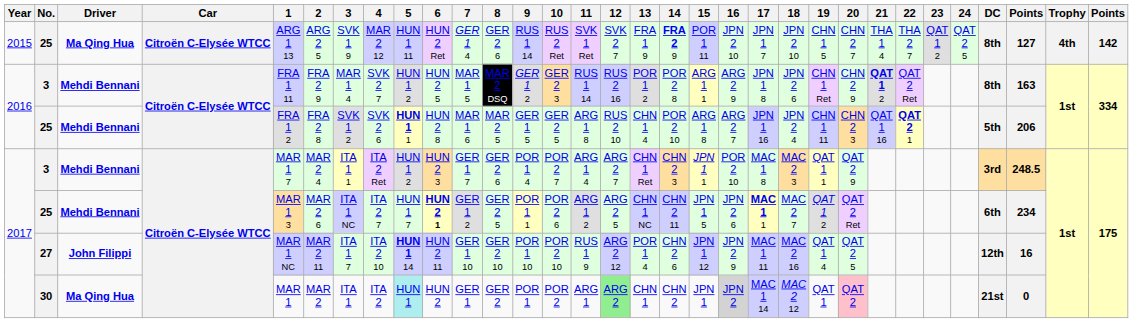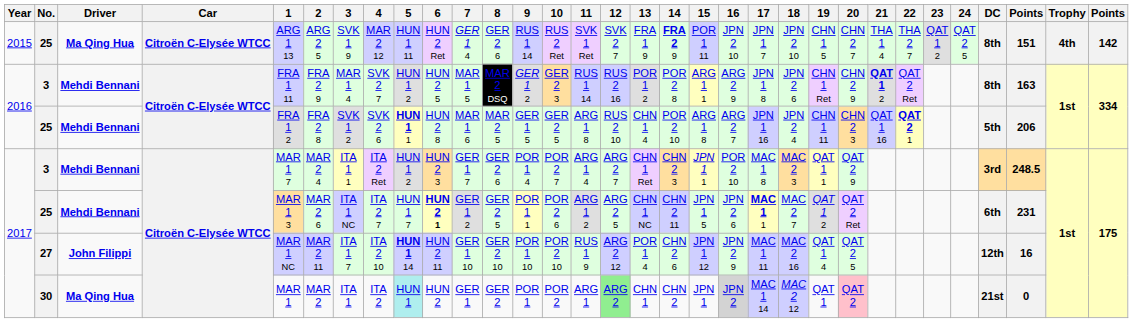 <table class="wikitable" style="text-align:center; font-size:85%">
 <tr>
 <th>Year</th>
 <th>No.</th>
 <th>Driver</th>
 <th>Car</th>
 <th>1</th>
 <th>2</th>
 <th>3</th>
 <th>4</th>
 <th>5</th>
 <th>6</th>
 <th>7</th>
 <th>8</th>
 <th>9</th>
 <th>10</th>
 <th>11</th>
 <th>12</th>
 <th>13</th>
 <th>14</th>
 <th>15</th>
 <th>16</th>
 <th>17</th>
 <th>18</th>
 <th>19</th>
 <th>20</th>
 <th>21</th>
 <th>22</th>
 <th>23</th>
 <th>24</th>
 <th>DC</th>
 <th>Points</th>
 <th>Trophy</th>
 <th>Points</th>
 </tr>
 <tr>
 <td><a href='#'>2015</a></td>
 <th>25</th>
 <td> <strong><a href='#'>Ma Qing Hua</a></strong></td>
 <th><a href='#'>Citroën C-Elysée WTCC</a></th>
 <td style="background:#CFCFFF;"><a href='#'>ARG<br>1</a><br><small>13</small></td>
 <td style="background:#DFFFDF;"><a href='#'>ARG<br>2</a><br><small>5</small></td>
 <td style="background:#DFFFDF;"><a href='#'>SVK<br>1</a><br><small>9</small></td>
 <td style="background:#CFCFFF;"><a href='#'>MAR<br>2</a><br><small>12</small></td>
 <td style="background:#CFCFFF;"><a href='#'>HUN<br>1</a><br><small>11</small></td>
 <td style="background:#EFCFFF;"><a href='#'>HUN<br>2</a><br><small>Ret</small></td>
 <td style="background:#DFFFDF;"><em><a href='#'>GER<br>1</a></em><br><small>4</small></td>
 <td style="background:#DFFFDF;"><a href='#'>GER<br>2</a><br><small>6</small></td>
 <td style="background:#CFCFFF;"><a href='#'>RUS<br>1</a><br><small>14</small></td>
 <td style="background:#EFCFFF;"><a href='#'>RUS<br>2</a><br><small>Ret</small></td>
 <td style="background:#EFCFFF;"><a href='#'>SVK<br>1</a><br><small>Ret</small></td>
 <td style="background:#DFFFDF;"><a href='#'>SVK<br>2</a><br><small>7</small></td>
 <td style="background:#DFFFDF;"><a href='#'>FRA<br>1</a><br><small>9</small></td>
 <td style="background:#DFFFDF;"><strong><a href='#'>FRA<br>2</a></strong><br><small>9</small></td>
 <td style="background:#CFCFFF;"><a href='#'>POR<br>1</a><br><small>11</small></td>
 <td style="background:#DFFFDF;"><a href='#'>JPN<br>2</a><br><small>10</small></td>
 <td style="background:#DFFFDF;"><a href='#'>JPN<br>1</a><br><small>7</small></td>
 <td style="background:#DFFFDF;"><a href='#'>JPN<br>2</a><br><small>10</small></td>
 <td style="background:#DFFFDF;"><a href='#'>CHN<br>1</a><br><small>5</small></td>
 <td style="background:#DFFFDF;"><a href='#'>CHN<br>2</a><br><small>7</small></td>
 <td style="background:#DFFFDF;"><a href='#'>THA<br>1</a><br><small>4</small></td>
 <td style="background:#DFFFDF;"><a href='#'>THA<br>2</a><br><small>7</small></td>
 <td style="background:#DFDFDF;"><a href='#'>QAT<br>1</a><br><small>2</small></td>
 <td style="background:#DFFFDF;"><a href='#'>QAT<br>2</a><br><small>5</small></td>
 <th>8th</th>
-<th>127</th>
+<th>151</th>
 <th>4th</th>
 <th>142</th>
 </tr>
 <tr>
 <td rowspan="2"><a href='#'>2016</a></td>
 <th>3</th>
 <td> <strong><a href='#'>Mehdi Bennani</a></strong></td>
 <th rowspan=2><a href='#'>Citroën C-Elysée WTCC</a></th>
 <td style="background:#CFCFFF;"><a href='#'>FRA<br>1</a><br><small>11</small></td>
 <td style="background:#DFFFDF;"><a href='#'>FRA<br>2</a><br><small>9</small></td>
 <td style="background:#DFFFDF;"><a href='#'>MAR<br>1</a><br><small>4</small></td>
 <td style="background:#DFFFDF;"><a href='#'>SVK<br>2</a><br><small>7</small></td>
 <td style="background:#DFDFDF;"><a href='#'>HUN<br>1</a><br><small>2</small></td>
 <td style="background:#DFFFDF;"><a href='#'>HUN<br>2</a><br><small>5</small></td>
 <td style="background:#DFFFDF;"><a href='#'>MAR<br>1</a><br><small>5</small></td>
 <td style="background:#000000; color:white"><a href='#'><span>MAR<br>2</span></a><br><small>DSQ</small></td>
 <td style="background:#DFDFDF;"><em><a href='#'>GER<br>1</a></em><br><small>2</small></td>
 <td style="background:#FFDF9F;"><a href='#'>GER<br>2</a><br><small>3</small></td>
 <td style="background:#CFCFFF;"><a href='#'>RUS<br>1</a><br><small>14</small></td>
 <td style="background:#CFCFFF;"><a href='#'>RUS<br>2</a><br><small>16</small></td>
 <td style="background:#DFDFDF;"><a href='#'>POR<br>1</a><br><small>2</small></td>
 <td style="background:#DFFFDF;"><a href='#'>POR<br>2</a><br><small>8</small></td>
 <td style="background:#FFFFBF;"><a href='#'>ARG<br>1</a><br><small>1</small></td>
 <td style="background:#DFFFDF;"><a href='#'>ARG<br>2</a><br><small>9</small></td>
 <td style="background:#DFFFDF;"><a href='#'>JPN<br>1</a><br><small>8</small></td>
 <td style="background:#DFFFDF;"><a href='#'>JPN<br>2</a><br><small>6</small></td>
 <td style="background:#EFCFFF;"><a href='#'>CHN<br>1</a><br><small>Ret</small></td>
 <td style="background:#DFFFDF;"><a href='#'>CHN<br>2</a><br><small>9</small></td>
 <td style="background:#DFDFDF;"><strong><a href='#'>QAT<br>1</a></strong><br><small>2</small></td>
 <td style="background:#EFCFFF;"><a href='#'>QAT<br>2</a><br><small>Ret</small></td>
 <td></td>
 <td></td>
 <th>8th</th>
 <th>163</th>
 <th rowspan=2 style="background:#FFFFBF;">1st</th>
 <th rowspan=2 style="background:#FFFFBF;">334</th>
 </tr>
 <tr>
 <th>25</th>
 <td> <strong><a href='#'>Mehdi Bennani</a></strong></td>
 <td style="background:#DFDFDF;"><a href='#'>FRA<br>1</a><br><small>2</small></td>
 <td style="background:#DFFFDF;"><a href='#'>FRA<br>2</a><br><small>8</small></td>
 <td style="background:#DFDFDF;"><a href='#'>SVK<br>1</a><br><small>2</small></td>
 <td style="background:#DFFFDF;"><a href='#'>SVK<br>2</a><br><small>6</small></td>
 <td style="background:#FFFFBF;"><strong><a href='#'>HUN<br>1</a></strong><br><small>1</small></td>
 <td style="background:#DFFFDF;"><a href='#'>HUN<br>2</a><br><small>8</small></td>
 <td style="background:#DFFFDF;"><a href='#'>MAR<br>1</a><br><small>6</small></td>
 <td style="background:#DFFFDF;"><a href='#'>MAR<br>2</a><br><small>5</small></td>
 <td style="background:#DFFFDF;"><a href='#'>GER<br>1</a><br><small>5</small></td>
 <td style="background:#DFFFDF;"><a href='#'>GER<br>2</a><br><small>5</small></td>
 <td style="background:#DFFFDF;"><a href='#'>ARG<br>1</a><br><small>8</small></td>
 <td style="background:#DFFFDF;"><a href='#'>RUS<br>2</a><br><small>10</small></td>
 <td style="background:#DFFFDF;"><a href='#'>CHN<br>1</a><br><small>4</small></td>
 <td style="background:#DFFFDF;"><a href='#'>POR<br>2</a><br><small>10</small></td>
 <td style="background:#DFFFDF;"><a href='#'>ARG<br>1</a><br><small>8</small></td>
 <td style="background:#DFFFDF;"><a href='#'>ARG<br>2</a><br><small>7</small></td>
 <td style="background:#CFCFFF;"><a href='#'>JPN<br>1</a><br><small>16</small></td>
 <td style="background:#DFFFDF;"><a href='#'>JPN<br>2</a><br><small>4</small></td>
 <td style="background:#CFCFFF;"><a href='#'>CHN<br>1</a><br><small>11</small></td>
 <td style="background:#FFDF9F;"><a href='#'>CHN<br>2</a><br><small>3</small></td>
 <td style="background:#CFCFFF;"><a href='#'>QAT<br>1</a><br><small>16</small></td>
 <td style="background:#FFFFBF;"><strong><a href='#'>QAT<br>2</a></strong><br><small>1</small></td>
 <td></td>
 <td></td>
 <th>5th</th>
 <th>206</th>
 </tr>
 <tr>
 <td rowspan=4><a href='#'>2017</a></td>
 <th>3</th>
 <td> <strong><a href='#'>Mehdi Bennani</a></strong></td>
 <th rowspan=4><a href='#'>Citroën C-Elysée WTCC</a></th>
 <td style="background:#DFFFDF;"><a href='#'>MAR<br>1</a><br><small>7</small></td>
 <td style="background:#DFFFDF;"><a href='#'>MAR<br>2</a><br><small>4</small></td>
 <td style="background:#FFFFBF;"><a href='#'>ITA<br>1</a><br><small>1</small></td>
 <td style="background:#EFCFFF;"><a href='#'>ITA<br>2</a><br><small>Ret</small></td>
 <td style="background:#DFDFDF;"><a href='#'>HUN<br>1</a><br><small>2</small></td>
 <td style="background:#FFDF9F;"><a href='#'>HUN<br>2</a><br><small>3</small></td>
 <td style="background:#DFFFDF;"><a href='#'>GER<br>1</a><br><small>7</small></td>
 <td style="background:#DFFFDF;"><a href='#'>GER<br>2</a><br><small>6</small></td>
 <td style="background:#DFFFDF;"><a href='#'>POR<br>1</a><br><small>4</small></td>
 <td style="background:#DFFFDF;"><a href='#'>POR<br>2</a><br><small>7</small></td>
 <td style="background:#DFFFDF;"><a href='#'>ARG<br>1</a><br><small>4</small></td>
 <td style="background:#DFFFDF;"><a href='#'>ARG<br>2</a><br><small>7</small></td>
 <td style="background:#EFCFFF;"><a href='#'>CHN<br>1</a><br><small>Ret</small></td>
 <td style="background:#FFDF9F;"><a href='#'>CHN<br>2</a><br><small>3</small></td>
 <td style="background:#FFFFBF;"><em><a href='#'>JPN<br>1</a></em><br><small>1</small></td>
 <td style="background:#DFFFDF;"><a href='#'>POR<br>2</a><br><small>10</small></td>
 <td style="background:#DFFFDF;"><a href='#'>MAC<br>1</a><br><small>8</small></td>
 <td style="background:#FFDF9F;"><a href='#'>MAC<br>2</a><br><small>3</small></td>
 <td style="background:#FFFFBF;"><a href='#'>QAT<br>1</a><br><small>1</small></td>
 <td style="background:#DFFFDF;"><a href='#'>QAT<br>2</a><br><small>9</small></td>
 <td></td>
 <td></td>
 <td></td>
 <td></td>
 <th style="background:#FFDF9F;">3rd</th>
 <th style="background:#FFDF9F;">248.5</th>
 <th rowspan=4 style="background:#FFFFBF;">1st</th>
 <th rowspan=4 style="background:#FFFFBF;">175</th>
 </tr>
 <tr>
 <th>25</th>
 <td> <strong><a href='#'>Mehdi Bennani</a></strong></td>
 <td style="background:#FFDF9F;"><a href='#'>MAR<br>1</a><br><small>3</small></td>
 <td style="background:#DFFFDF;"><a href='#'>MAR<br>2</a><br><small>6</small></td>
 <td style="background:#CFCFFF;"><a href='#'>ITA<br>1</a><br><small>NC</small></td>
 <td style="background:#DFFFDF;"><a href='#'>ITA<br>2</a><br><small>7</small></td>
 <td style="background:#DFFFDF;"><a href='#'>HUN<br>1</a><br><small>7</small></td>
 <td style="background:#FFFFBF;"><strong><a href='#'>HUN<br>2</a><br><small>1</small></strong></td>
 <td style="background:#DFDFDF;"><a href='#'>GER<br>1</a><br><small>2</small></td>
 <td style="background:#DFFFDF;"><a href='#'>GER<br>2</a><br><small>5</small></td>
 <td style="background:#FFFFBF;"><a href='#'>POR<br>1</a><br><small>1</small></td>
 <td style="background:#DFFFDF;"><a href='#'>POR<br>2</a><br><small>6</small></td>
 <td style="background:#DFDFDF;"><a href='#'>ARG<br>1</a><br><small>2</small></td>
 <td style="background:#DFFFDF;"><a href='#'>ARG<br>2</a><br><small>5</small></td>
 <td style="background:#CFCFFF;"><a href='#'>CHN<br>1</a><br><small>NC</small></td>
 <td style="background:#CFCFFF;"><a href='#'>CHN<br>2</a><br><small>11</small></td>
 <td style="background:#DFFFDF;"><a href='#'>JPN<br>1</a><br><small>5</small></td>
 <td style="background:#DFFFDF;"><a href='#'>JPN<br>2</a><br><small>6</small></td>
 <td style="background:#FFFFBF;"><strong><a href='#'>MAC<br>1</a></strong><br><small>1</small></td>
 <td style="background:#DFFFDF;"><a href='#'>MAC<br>2</a><br><small>7</small></td>
 <td style="background:#DFDFDF;"><em><a href='#'>QAT<br>1</a></em><br><small>2</small></td>
 <td style="background:#EFCFFF;"><a href='#'>QAT<br>2</a><br><small>Ret</small></td>
 <td></td>
 <td></td>
 <td></td>
 <td></td>
 <th>6th</th>
-<th>234</th>
+<th>231</th>
 </tr>
 <tr>
 <th>27</th>
 <td> <strong><a href='#'>John Filippi</a></strong></td>
 <td style="background:#CFCFFF;"><a href='#'>MAR<br>1</a><br><small>NC</small></td>
 <td style="background:#CFCFFF;"><a href='#'>MAR<br>2</a><br><small>11</small></td>
 <td style="background:#DFFFDF;"><a href='#'>ITA<br>1</a><br><small>7</small></td>
 <td style="background:#DFFFDF;"><a href='#'>ITA<br>2</a><br><small>10</small></td>
 <td style="background:#CFCFFF;"><strong><a href='#'>HUN<br>1</a></strong><br><small>14</small></td>
 <td style="background:#CFCFFF;"><a href='#'>HUN<br>2</a><br><small>11</small></td>
 <td style="background:#DFFFDF;"><a href='#'>GER<br>1</a><br><small>10</small></td>
 <td style="background:#DFFFDF;"><a href='#'>GER<br>2</a><br><small>10</small></td>
 <td style="background:#DFFFDF;"><a href='#'>POR<br>1</a><br><small>10</small></td>
 <td style="background:#DFFFDF;"><a href='#'>POR<br>2</a><br><small>10</small></td>
 <td style="background:#DFFFDF;"><a href='#'>RUS<br>1</a><br><small>9</small></td>
 <td style="background:#CFCFFF;"><a href='#'>ARG<br>2</a><br><small>12</small></td>
 <td style="background:#DFFFDF;"><a href='#'>POR<br>1</a><br><small>4</small></td>
 <td style="background:#DFFFDF;"><a href='#'>CHN<br>2</a><br><small>6</small></td>
 <td style="background:#CFCFFF;"><a href='#'>JPN<br>1</a><br><small>12</small></td>
 <td style="background:#DFFFDF;"><a href='#'>JPN<br>2</a><br><small>9</small></td>
 <td style="background:#CFCFFF;"><a href='#'>MAC<br>1</a><br><small>11</small></td>
 <td style="background:#CFCFFF;"><a href='#'>MAC<br>2</a><br><small>16</small></td>
 <td style="background:#DFFFDF;"><a href='#'>QAT<br>1</a><br><small>4</small></td>
 <td style="background:#DFFFDF;"><a href='#'>QAT<br>2</a><br><small>5</small></td>
 <td></td>
 <td></td>
 <td></td>
 <td></td>
 <th>12th</th>
 <th>16</th>
 </tr>
 <tr>
 <th>30</th>
 <td> <strong><a href='#'>Ma Qing Hua</a></strong></td>
 <td><a href='#'>MAR<br>1</a></td>
 <td><a href='#'>MAR<br>2</a></td>
 <td><a href='#'>ITA<br>1</a></td>
 <td><a href='#'>ITA<br>2</a></td>
 <td style="background: paleturquoise;"><a href='#'>HUN<br>1</a></td>
 <td><a href='#'>HUN<br>2</a></td>
 <td><a href='#'>GER<br>1</a></td>
 <td><a href='#'>GER<br>2</a></td>
 <td><a href='#'>POR<br>1</a></td>
 <td><a href='#'>POR<br>2</a></td>
 <td><a href='#'>ARG<br>1</a></td>
 <td style="background: lightgreen;"><a href='#'>ARG<br>2</a></td>
 <td><a href='#'>CHN<br>1</a></td>
 <td><a href='#'>CHN<br>2</a></td>
 <td><a href='#'>JPN<br>1</a></td>
 <td style="background: lightgrey;"><a href='#'>JPN<br>2</a></td>
 <td style="background:#CFCFFF;"><a href='#'>MAC<br>1</a><br><small>14</small></td>
 <td style="background:#CFCFFF;"><em><a href='#'>MAC<br>2</a></em><br><small>12</small></td>
 <td><a href='#'>QAT<br>1</a></td>
 <td style="background: pink;"><a href='#'>QAT<br>2</a></td>
 <td></td>
 <td></td>
 <td></td>
 <td></td>
 <th>21st</th>
 <th>0</th>
 </tr>
 </table>
